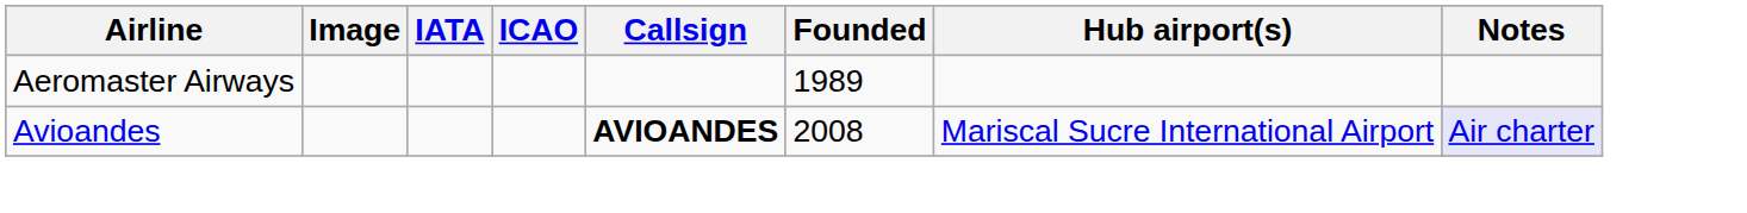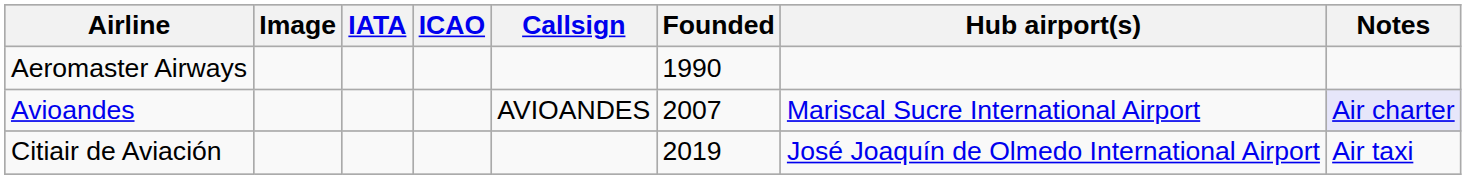 <table class="wikitable sortable">
 <tr>
 <th>Airline</th>
 <th>Image</th>
 <th><a href='#'>IATA</a></th>
 <th><a href='#'>ICAO</a></th>
 <th><a href='#'>Callsign</a></th>
 <th>Founded</th>
 <th>Hub airport(s)</th>
 <th>Notes</th>
 </tr>
 <tr>
 <td>Aeromaster Airways</td>
 <td></td>
 <td></td>
 <td></td>
 <td></td>
-<td>1989</td>
+<td>1990</td>
 <td></td>
 <td></td>
 </tr>
 <tr>
 <td><a href='#'>Avioandes</a></td>
 <td></td>
 <td></td>
 <td></td>
-<td><strong>AVIOANDES</strong></td>
-<td>2008</td>
+<td>AVIOANDES</td>
+<td>2007</td>
 <td><a href='#'>Mariscal Sucre International Airport</a></td>
 <td style="background: lavender;"><a href='#'>Air charter</a></td>
 </tr>
+<tr>
+<td>Citiair de Aviación</td>
+<td></td>
+<td></td>
+<td></td>
+<td></td>
+<td>2019</td>
+<td><a href='#'>José Joaquín de Olmedo International Airport</a></td>
+<td><a href='#'>Air taxi</a></td>
+</tr>
 </table>
